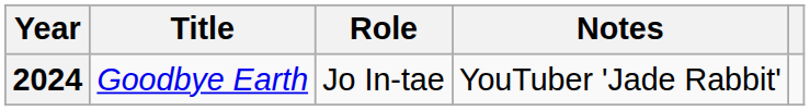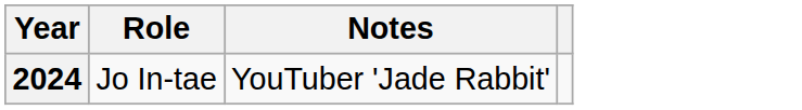 <table class="wikitable plainrowheaders sortable">
 <tr>
 <th scope="col">Year</th>
-<th scope="col">Title</th>
 <th scope="col">Role</th>
 <th scope="col">Notes</th>
 <th scope="col" class="unsortable"></th>
 </tr>
 <tr>
 <th scope="row">2024</th>
-<td><em><a href='#'>Goodbye Earth</a></em></td>
 <td>Jo In-tae</td>
 <td>YouTuber 'Jade Rabbit'</td>
 <td style="text-align:center"></td>
 </tr>
 </table>
